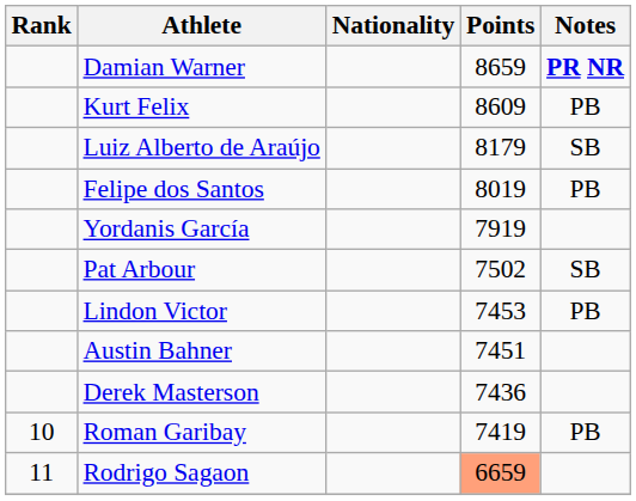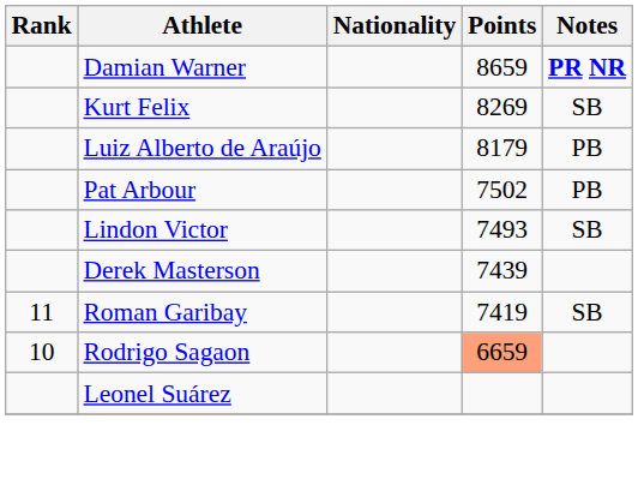 <table class="wikitable sortable" style="text-align:center">
 <tr>
 <th>Rank</th>
 <th>Athlete</th>
 <th>Nationality</th>
 <th>Points</th>
 <th>Notes</th>
 </tr>
 <tr>
 <td></td>
 <td align=left><a href='#'>Damian Warner</a></td>
 <td align=left></td>
 <td>8659</td>
 <td><strong><a href='#'>PR</a></strong> <strong><a href='#'>NR</a></strong></td>
 </tr>
 <tr>
 <td></td>
 <td align=left><a href='#'>Kurt Felix</a></td>
 <td align=left></td>
-<td>8609</td>
-<td>PB</td>
+<td>8269</td>
+<td>SB</td>
 </tr>
 <tr>
 <td></td>
 <td align=left><a href='#'>Luiz Alberto de Araújo</a></td>
 <td align=left></td>
 <td>8179</td>
-<td>SB</td>
-</tr>
-<tr>
-<td></td>
-<td align=left><a href='#'>Felipe dos Santos</a></td>
-<td align=left></td>
-<td>8019</td>
 <td>PB</td>
-</tr>
-<tr>
-<td></td>
-<td align=left><a href='#'>Yordanis García</a></td>
-<td align=left></td>
-<td>7919</td>
-<td></td>
 </tr>
 <tr>
 <td></td>
 <td align=left><a href='#'>Pat Arbour</a></td>
 <td align=left></td>
 <td>7502</td>
-<td>SB</td>
+<td>PB</td>
 </tr>
 <tr>
 <td></td>
 <td align=left><a href='#'>Lindon Victor</a></td>
 <td align=left></td>
-<td>7453</td>
-<td>PB</td>
-</tr>
-<tr>
-<td></td>
-<td align=left><a href='#'>Austin Bahner</a></td>
-<td align=left></td>
-<td>7451</td>
-<td></td>
+<td>7493</td>
+<td>SB</td>
 </tr>
 <tr>
 <td></td>
 <td align=left><a href='#'>Derek Masterson</a></td>
 <td align=left></td>
-<td>7436</td>
+<td>7439</td>
 <td></td>
 </tr>
 <tr>
-<td>10</td>
+<td>11</td>
 <td align=left><a href='#'>Roman Garibay</a></td>
 <td align=left></td>
 <td>7419</td>
-<td>PB</td>
+<td>SB</td>
 </tr>
 <tr>
-<td>11</td>
+<td>10</td>
 <td align=left><a href='#'>Rodrigo Sagaon</a></td>
 <td align=left></td>
 <td style="background: lightsalmon;">6659</td>
 <td></td>
 </tr>
 <tr>
+<td></td>
+<td align=left><a href='#'>Leonel Suárez</a></td>
+<td align=left></td>
+<td></td>
+<td></td>
+</tr>
+<tr>
 </tr>
 </table>
